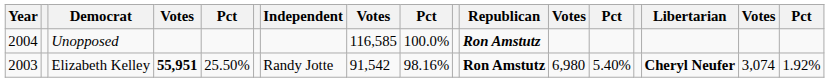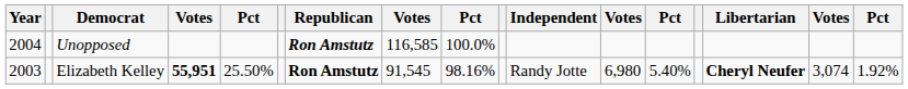 <table class="wikitable" style="margin:0.5em ; font-size:95%">
 <tr>
 <th>Year</th>
 <th></th>
 <th>Democrat</th>
 <th>Votes</th>
 <th>Pct</th>
 <th></th>
-<th>Independent</th>
+<th>Republican</th>
 <th>Votes</th>
 <th>Pct</th>
 <th></th>
-<th>Republican</th>
+<th>Independent</th>
 <th>Votes</th>
 <th>Pct</th>
 <th></th>
 <th>Libertarian</th>
 <th>Votes</th>
 <th>Pct</th>
 </tr>
 <tr>
 <td>2004</td>
 <td></td>
 <td><em>Unopposed</em></td>
 <td></td>
 <td></td>
 <td></td>
-<td></td>
+<td><strong><em>Ron Amstutz</em></strong></td>
 <td>116,585</td>
 <td>100.0%</td>
 <td></td>
-<td><strong><em>Ron Amstutz</em></strong></td>
+<td></td>
 <td></td>
 <td></td>
 <td></td>
 <td></td>
 <td></td>
 <td></td>
 </tr>
 <tr>
 <td>2003</td>
 <td></td>
 <td>Elizabeth Kelley</td>
 <td><strong>55,951</strong></td>
 <td>25.50%</td>
 <td></td>
-<td>Randy Jotte</td>
-<td>91,542</td>
+<td><strong>Ron Amstutz</strong></td>
+<td>91,545</td>
 <td>98.16%</td>
 <td></td>
-<td><strong>Ron Amstutz</strong></td>
+<td>Randy Jotte</td>
 <td>6,980</td>
 <td>5.40%</td>
 <td></td>
 <td><strong>Cheryl Neufer</strong></td>
 <td>3,074</td>
 <td>1.92%</td>
 </tr>
 </table>
